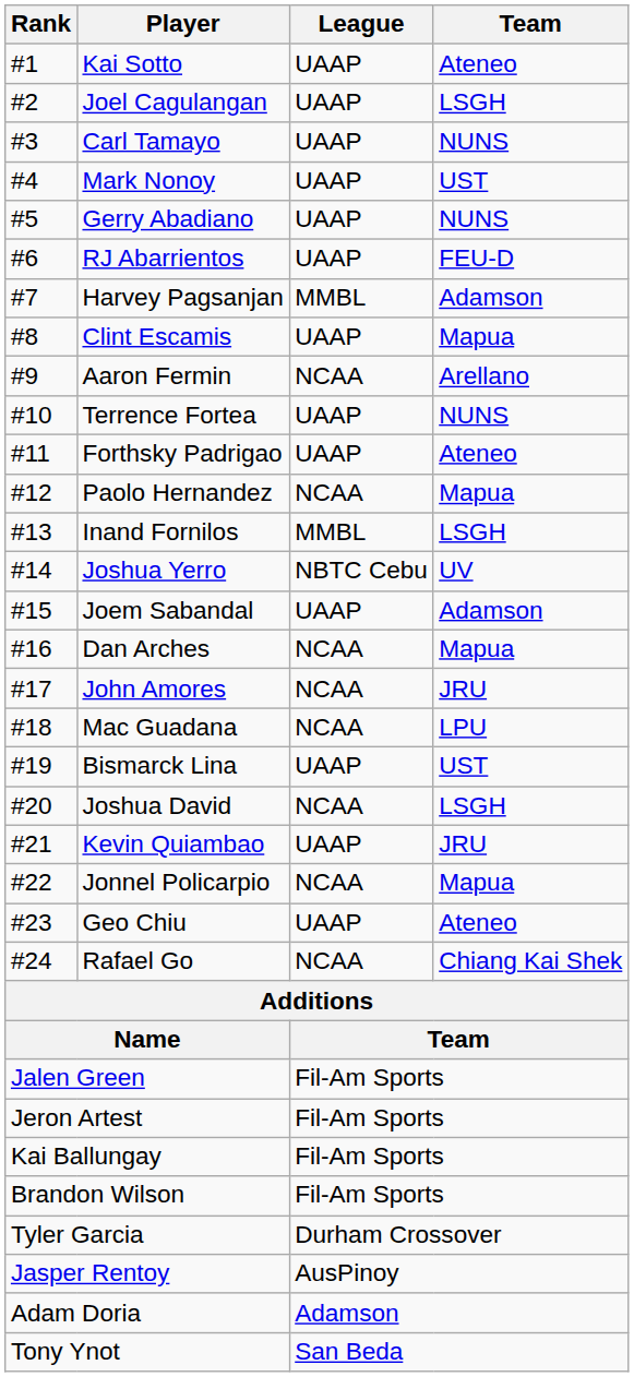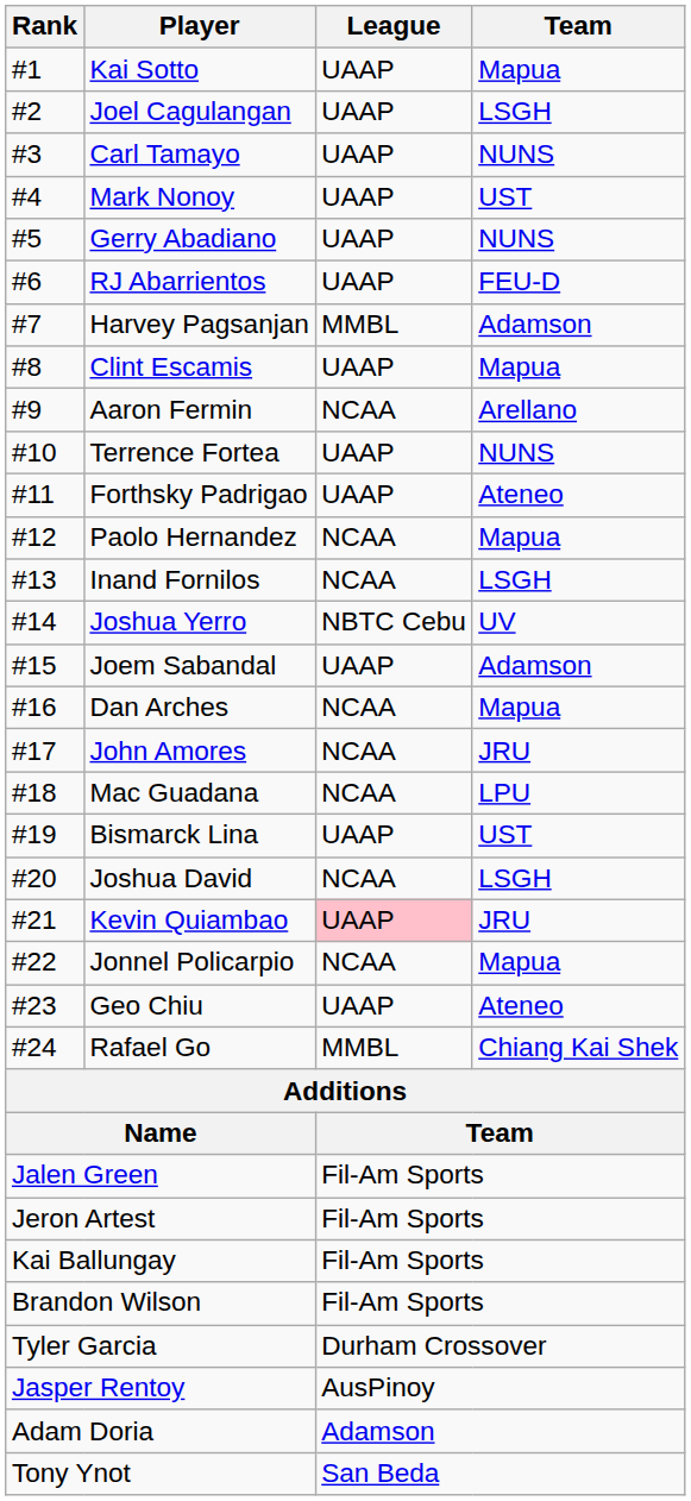 <table class="wikitable">
 <tr>
 <th>Rank</th>
 <th>Player</th>
 <th>League</th>
 <th>Team</th>
 </tr>
 <tr>
 <td>#1</td>
 <td><a href='#'>Kai Sotto</a></td>
 <td>UAAP</td>
-<td><a href='#'>Ateneo</a></td>
+<td><a href='#'>Mapua</a></td>
 </tr>
 <tr>
 <td>#2</td>
 <td><a href='#'>Joel Cagulangan</a></td>
 <td>UAAP</td>
 <td><a href='#'>LSGH</a></td>
 </tr>
 <tr>
 <td>#3</td>
 <td><a href='#'>Carl Tamayo</a></td>
 <td>UAAP</td>
 <td><a href='#'>NUNS</a></td>
 </tr>
 <tr>
 <td>#4</td>
 <td><a href='#'>Mark Nonoy</a></td>
 <td>UAAP</td>
 <td><a href='#'>UST</a></td>
 </tr>
 <tr>
 <td>#5</td>
 <td><a href='#'>Gerry Abadiano</a></td>
 <td>UAAP</td>
 <td><a href='#'>NUNS</a></td>
 </tr>
 <tr>
 <td>#6</td>
 <td><a href='#'>RJ Abarrientos</a></td>
 <td>UAAP</td>
 <td><a href='#'>FEU-D</a></td>
 </tr>
 <tr>
 <td>#7</td>
 <td>Harvey Pagsanjan</td>
 <td>MMBL</td>
 <td><a href='#'>Adamson</a></td>
 </tr>
 <tr>
 <td>#8</td>
 <td><a href='#'>Clint Escamis</a></td>
 <td>UAAP</td>
 <td><a href='#'>Mapua</a></td>
 </tr>
 <tr>
 <td>#9</td>
 <td>Aaron Fermin</td>
 <td>NCAA</td>
 <td><a href='#'>Arellano</a></td>
 </tr>
 <tr>
 <td>#10</td>
 <td>Terrence Fortea</td>
 <td>UAAP</td>
 <td><a href='#'>NUNS</a></td>
 </tr>
 <tr>
 <td>#11</td>
 <td>Forthsky Padrigao</td>
 <td>UAAP</td>
 <td><a href='#'>Ateneo</a></td>
 </tr>
 <tr>
 <td>#12</td>
 <td>Paolo Hernandez</td>
 <td>NCAA</td>
 <td><a href='#'>Mapua</a></td>
 </tr>
 <tr>
 <td>#13</td>
 <td>Inand Fornilos</td>
-<td>MMBL</td>
+<td>NCAA</td>
 <td><a href='#'>LSGH</a></td>
 </tr>
 <tr>
 <td>#14</td>
 <td><a href='#'>Joshua Yerro</a></td>
 <td>NBTC Cebu</td>
 <td><a href='#'>UV</a></td>
 </tr>
 <tr>
 <td>#15</td>
 <td>Joem Sabandal</td>
 <td>UAAP</td>
 <td><a href='#'>Adamson</a></td>
 </tr>
 <tr>
 <td>#16</td>
 <td>Dan Arches</td>
 <td>NCAA</td>
 <td><a href='#'>Mapua</a></td>
 </tr>
 <tr>
 <td>#17</td>
 <td><a href='#'>John Amores</a></td>
 <td>NCAA</td>
 <td><a href='#'>JRU</a></td>
 </tr>
 <tr>
 <td>#18</td>
 <td>Mac Guadana</td>
 <td>NCAA</td>
 <td><a href='#'>LPU</a></td>
 </tr>
 <tr>
 <td>#19</td>
 <td>Bismarck Lina</td>
 <td>UAAP</td>
 <td><a href='#'>UST</a></td>
 </tr>
 <tr>
 <td>#20</td>
 <td>Joshua David</td>
 <td>NCAA</td>
 <td><a href='#'>LSGH</a></td>
 </tr>
 <tr>
 <td>#21</td>
 <td><a href='#'>Kevin Quiambao</a></td>
-<td>UAAP</td>
+<td style="background: pink;">UAAP</td>
 <td><a href='#'>JRU</a></td>
 </tr>
 <tr>
 <td>#22</td>
 <td>Jonnel Policarpio</td>
 <td>NCAA</td>
 <td><a href='#'>Mapua</a></td>
 </tr>
 <tr>
 <td>#23</td>
 <td>Geo Chiu</td>
 <td>UAAP</td>
 <td><a href='#'>Ateneo</a></td>
 </tr>
 <tr>
 <td>#24</td>
 <td>Rafael Go</td>
-<td>NCAA</td>
+<td>MMBL</td>
 <td><a href='#'>Chiang Kai Shek</a></td>
 </tr>
 <tr>
 <th colspan="4">Additions</th>
 </tr>
 <tr>
 <th colspan="2">Name</th>
 <th colspan="2">Team</th>
 </tr>
 <tr>
 <td colspan="2"><a href='#'>Jalen Green</a></td>
 <td colspan="2">Fil-Am Sports</td>
 </tr>
 <tr>
 <td colspan="2">Jeron Artest</td>
 <td colspan="2">Fil-Am Sports</td>
 </tr>
 <tr>
 <td colspan="2">Kai Ballungay</td>
 <td colspan="2">Fil-Am Sports</td>
 </tr>
 <tr>
 <td colspan="2">Brandon Wilson</td>
 <td colspan="2">Fil-Am Sports</td>
 </tr>
 <tr>
 <td colspan="2">Tyler Garcia</td>
 <td colspan="2">Durham Crossover</td>
 </tr>
 <tr>
 <td colspan="2"><a href='#'>Jasper Rentoy</a></td>
 <td colspan="2">AusPinoy</td>
 </tr>
 <tr>
 <td colspan="2">Adam Doria</td>
 <td colspan="2"><a href='#'>Adamson</a></td>
 </tr>
 <tr>
 <td colspan="2">Tony Ynot</td>
 <td colspan="2"><a href='#'>San Beda</a></td>
 </tr>
 </table>
